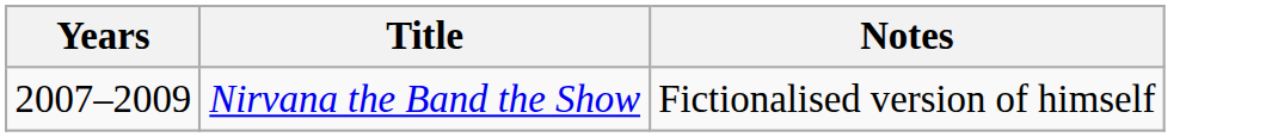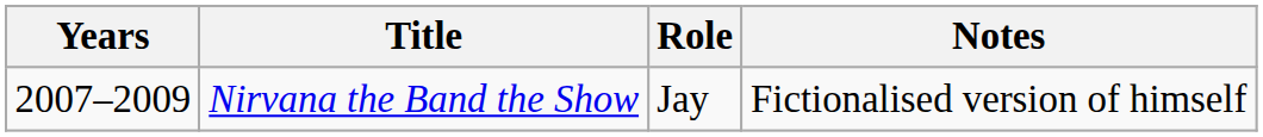 <table class="wikitable">
 <tr>
 <th>Years</th>
 <th>Title</th>
+<th>Role</th>
 <th>Notes</th>
 </tr>
 <tr>
 <td>2007–2009</td>
 <td><em><a href='#'>Nirvana the Band the Show</a></em></td>
+<td>Jay</td>
 <td>Fictionalised version of himself</td>
 </tr>
 </table>
